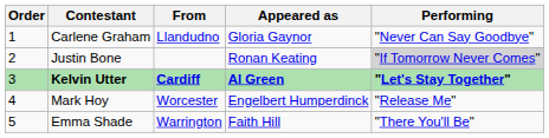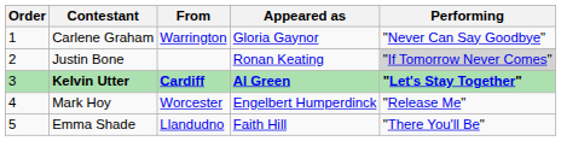 <table class="wikitable">
 <tr>
 <th>Order</th>
 <th>Contestant</th>
 <th>From</th>
 <th>Appeared as</th>
 <th>Performing</th>
 </tr>
 <tr>
 <td>1</td>
 <td>Carlene Graham</td>
-<td><a href='#'>Llandudno</a></td>
+<td><a href='#'>Warrington</a></td>
 <td><a href='#'>Gloria Gaynor</a></td>
 <td>"<a href='#'>Never Can Say Goodbye</a>"</td>
 </tr>
 <tr>
 <td>2</td>
 <td>Justin Bone</td>
 <td></td>
 <td><a href='#'>Ronan Keating</a></td>
 <td style="background: lightgrey;">"<a href='#'>If Tomorrow Never Comes</a>"</td>
 </tr>
 <tr style="background:#ACE1AF;">
 <td>3</td>
 <td><strong>Kelvin Utter</strong></td>
 <td><strong><a href='#'>Cardiff</a></strong></td>
 <td><strong><a href='#'>Al Green</a></strong></td>
 <td><strong>"<a href='#'>Let's Stay Together</a>"</strong></td>
 </tr>
 <tr>
 <td>4</td>
 <td>Mark Hoy</td>
 <td><a href='#'>Worcester</a></td>
 <td><a href='#'>Engelbert Humperdinck</a></td>
 <td>"<a href='#'>Release Me</a>"</td>
 </tr>
 <tr>
 <td>5</td>
 <td>Emma Shade</td>
-<td><a href='#'>Warrington</a></td>
+<td><a href='#'>Llandudno</a></td>
 <td><a href='#'>Faith Hill</a></td>
 <td>"<a href='#'>There You'll Be</a>"</td>
 </tr>
 </table>
